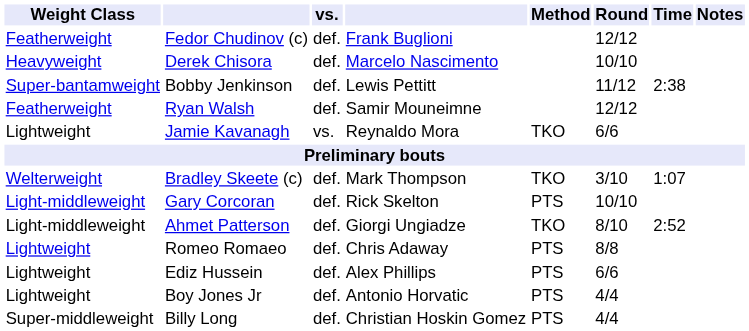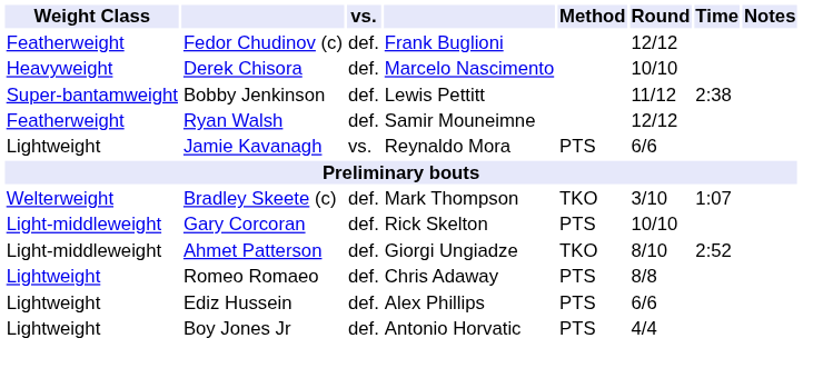 <table class="toccolours" style="font-size: 85%;">
 <tr>
 <th style="background:#e6e8fa; color:#000; text-align:center;">Weight Class</th>
 <th style="background:#e6e8fa; color:#000; text-align:center;"></th>
 <th style="background:#e6e8fa; color:#000; text-align:center;">vs.</th>
 <th style="background:#e6e8fa; color:#000; text-align:center;"></th>
 <th style="background:#e6e8fa; color:#000; text-align:center;">Method</th>
 <th style="background:#e6e8fa; color:#000; text-align:center;">Round</th>
 <th style="background:#e6e8fa; color:#000; text-align:center;">Time</th>
 <th style="background:#e6e8fa; color:#000; text-align:center;">Notes</th>
 </tr>
 <tr>
 <td><a href='#'>Featherweight</a></td>
 <td><a href='#'>Fedor Chudinov</a> (c)</td>
 <td>def.</td>
 <td><a href='#'>Frank Buglioni</a></td>
 <td></td>
 <td>12/12</td>
 <td></td>
 <td></td>
 </tr>
 <tr>
 <td><a href='#'>Heavyweight</a></td>
 <td><a href='#'>Derek Chisora</a></td>
 <td>def.</td>
 <td><a href='#'>Marcelo Nascimento</a></td>
 <td></td>
 <td>10/10</td>
 <td></td>
 <td></td>
 </tr>
 <tr>
 <td><a href='#'>Super-bantamweight</a></td>
 <td>Bobby Jenkinson</td>
 <td>def.</td>
 <td>Lewis Pettitt</td>
 <td></td>
 <td>11/12</td>
 <td>2:38</td>
 <td></td>
 </tr>
 <tr>
 <td><a href='#'>Featherweight</a></td>
 <td><a href='#'>Ryan Walsh</a></td>
 <td>def.</td>
 <td>Samir Mouneimne</td>
 <td></td>
 <td>12/12</td>
 <td></td>
 <td></td>
 </tr>
 <tr>
 <td>Lightweight</td>
 <td><a href='#'>Jamie Kavanagh</a></td>
 <td>vs.</td>
 <td>Reynaldo Mora</td>
-<td>TKO</td>
+<td>PTS</td>
 <td>6/6</td>
 <td></td>
 <td></td>
 </tr>
 <tr>
 <th colspan="8" style="background-color: #e6e8fa;">Preliminary bouts</th>
 </tr>
 <tr>
 <td><a href='#'>Welterweight</a></td>
 <td><a href='#'>Bradley Skeete</a> (c)</td>
 <td>def.</td>
 <td>Mark Thompson</td>
 <td>TKO</td>
 <td>3/10</td>
 <td>1:07</td>
 <td></td>
 </tr>
 <tr>
 <td><a href='#'>Light-middleweight</a></td>
 <td><a href='#'>Gary Corcoran</a></td>
 <td>def.</td>
 <td>Rick Skelton</td>
 <td>PTS</td>
 <td>10/10</td>
 <td></td>
 <td></td>
 </tr>
 <tr>
 <td>Light-middleweight</td>
 <td><a href='#'>Ahmet Patterson</a></td>
 <td>def.</td>
 <td>Giorgi Ungiadze</td>
 <td>TKO</td>
 <td>8/10</td>
 <td>2:52</td>
 <td></td>
 </tr>
 <tr>
 <td><a href='#'>Lightweight</a></td>
 <td>Romeo Romaeo</td>
 <td>def.</td>
 <td>Chris Adaway</td>
 <td>PTS</td>
 <td>8/8</td>
 <td></td>
 <td></td>
 </tr>
 <tr>
 <td>Lightweight</td>
 <td>Ediz Hussein</td>
 <td>def.</td>
 <td>Alex Phillips</td>
 <td>PTS</td>
 <td>6/6</td>
 <td></td>
 <td></td>
 </tr>
 <tr>
 <td>Lightweight</td>
 <td>Boy Jones Jr</td>
 <td>def.</td>
 <td>Antonio Horvatic</td>
 <td>PTS</td>
 <td>4/4</td>
 <td></td>
 <td></td>
 </tr>
-<tr>
-<td>Super-middleweight</td>
-<td>Billy Long</td>
-<td>def.</td>
-<td>Christian Hoskin Gomez</td>
-<td>PTS</td>
-<td>4/4</td>
-<td></td>
-<td></td>
-</tr>
 </table>
